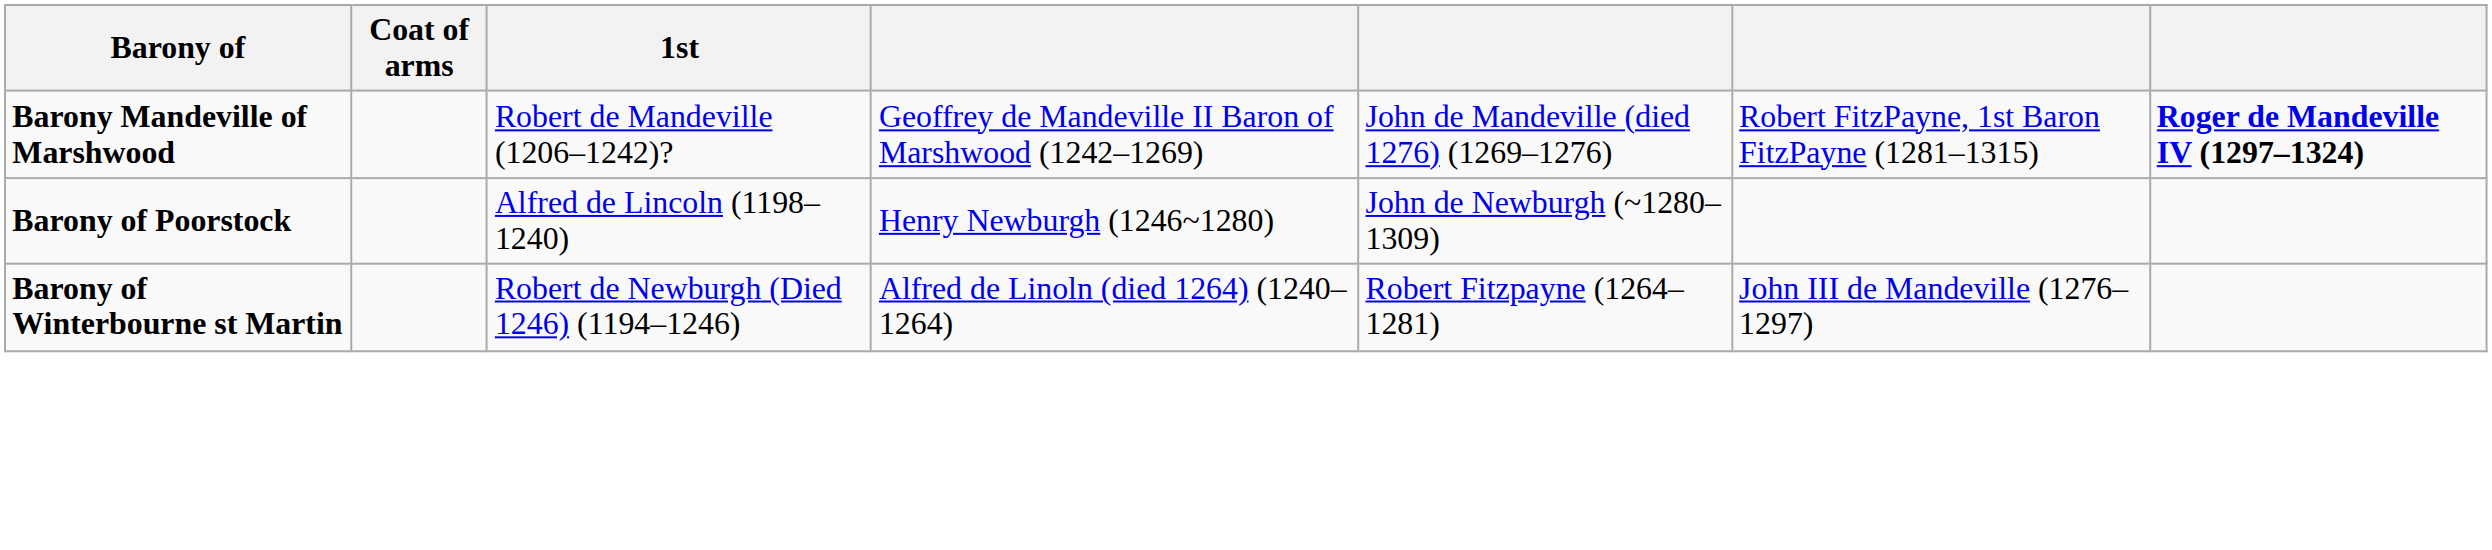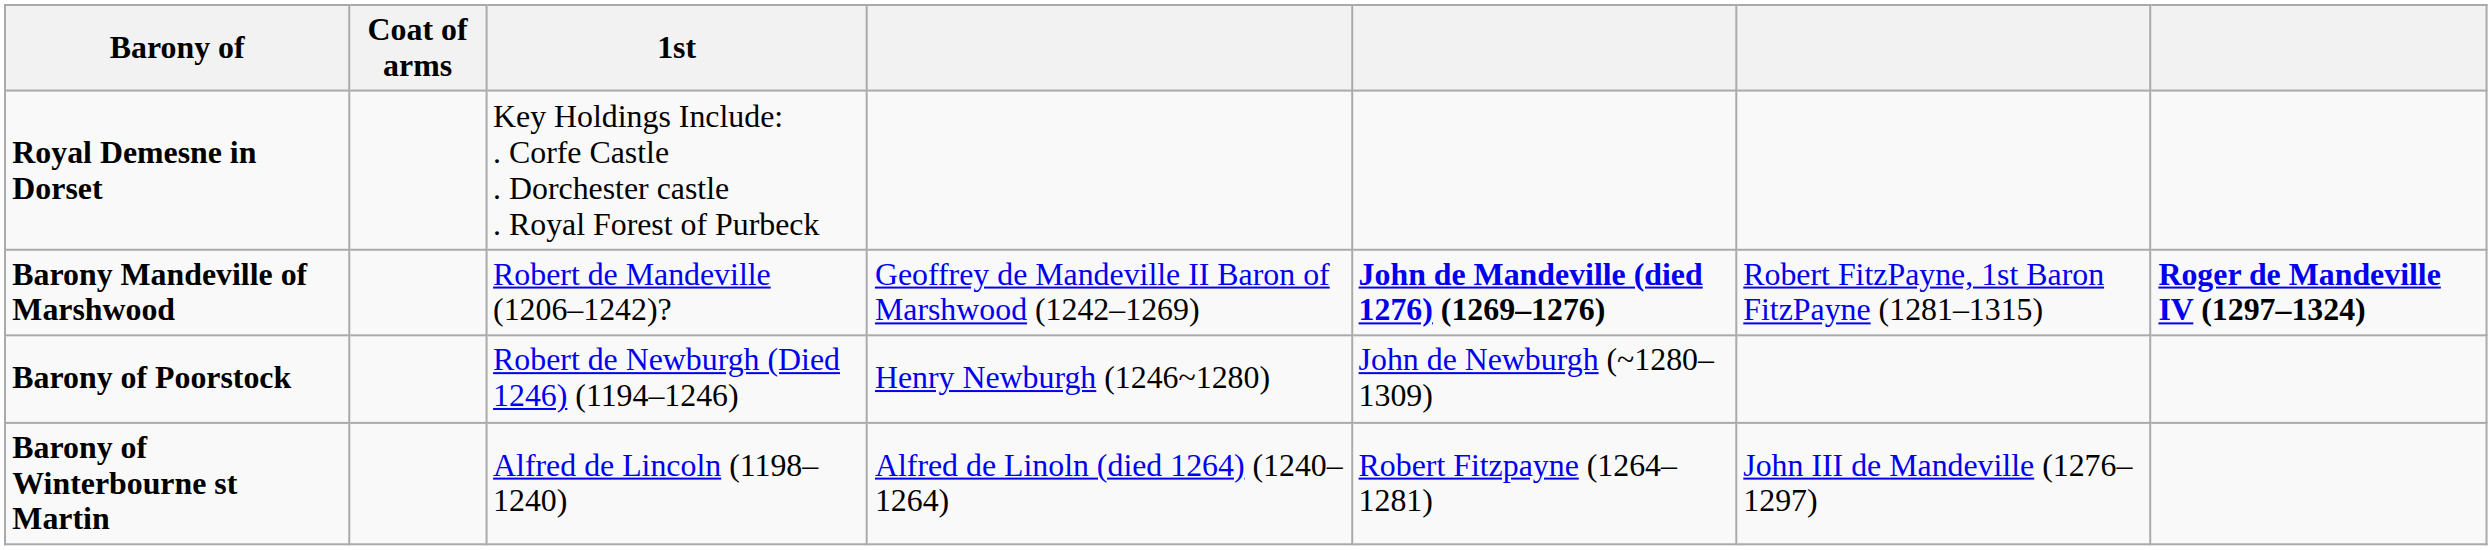 <table class="wikitable">
 <tr>
 <th>Barony of</th>
 <th>Coat of arms</th>
 <th>1st</th>
 <th></th>
 <th></th>
 <th></th>
 <th></th>
 </tr>
 <tr>
+<td><strong>Royal Demesne in Dorset</strong></td>
+<td></td>
+<td>Key Holdings Include:<br>. Corfe Castle<br>. Dorchester castle<br>. Royal Forest of Purbeck</td>
+<td></td>
+<td></td>
+<td></td>
+<td></td>
+</tr>
+<tr>
 <td><strong>Barony Mandeville of Marshwood</strong></td>
 <td></td>
 <td><a href='#'>Robert de Mandeville</a> (1206–1242)?</td>
 <td><a href='#'>Geoffrey de Mandeville II Baron of Marshwood</a> (1242–1269)</td>
-<td><a href='#'>John de Mandeville (died 1276)</a> (1269–1276)</td>
+<td><strong><a href='#'>John de Mandeville (died 1276)</a> (1269–1276)</strong></td>
 <td><a href='#'>Robert FitzPayne, 1st Baron FitzPayne</a> (1281–1315)</td>
 <td><strong><a href='#'>Roger de Mandeville IV</a> (1297–1324)</strong></td>
 </tr>
 <tr>
 <td><strong>Barony of Poorstock</strong></td>
 <td></td>
-<td><a href='#'>Alfred de Lincoln</a> (1198–1240)</td>
+<td><a href='#'>Robert de Newburgh (Died 1246)</a> (1194–1246)</td>
 <td><a href='#'>Henry Newburgh</a> (1246~1280)</td>
 <td><a href='#'>John de Newburgh</a> (~1280–1309)</td>
 <td></td>
 <td></td>
 </tr>
 <tr>
 <td><strong>Barony of Winterbourne st Martin</strong></td>
 <td></td>
-<td><a href='#'>Robert de Newburgh (Died 1246)</a> (1194–1246)</td>
+<td><a href='#'>Alfred de Lincoln</a> (1198–1240)</td>
 <td><a href='#'>Alfred de Linoln (died 1264)</a> (1240–1264)</td>
 <td><a href='#'>Robert Fitzpayne</a> (1264–1281)</td>
 <td><a href='#'>John III de Mandeville</a> (1276–1297)</td>
 <td></td>
 </tr>
 </table>
